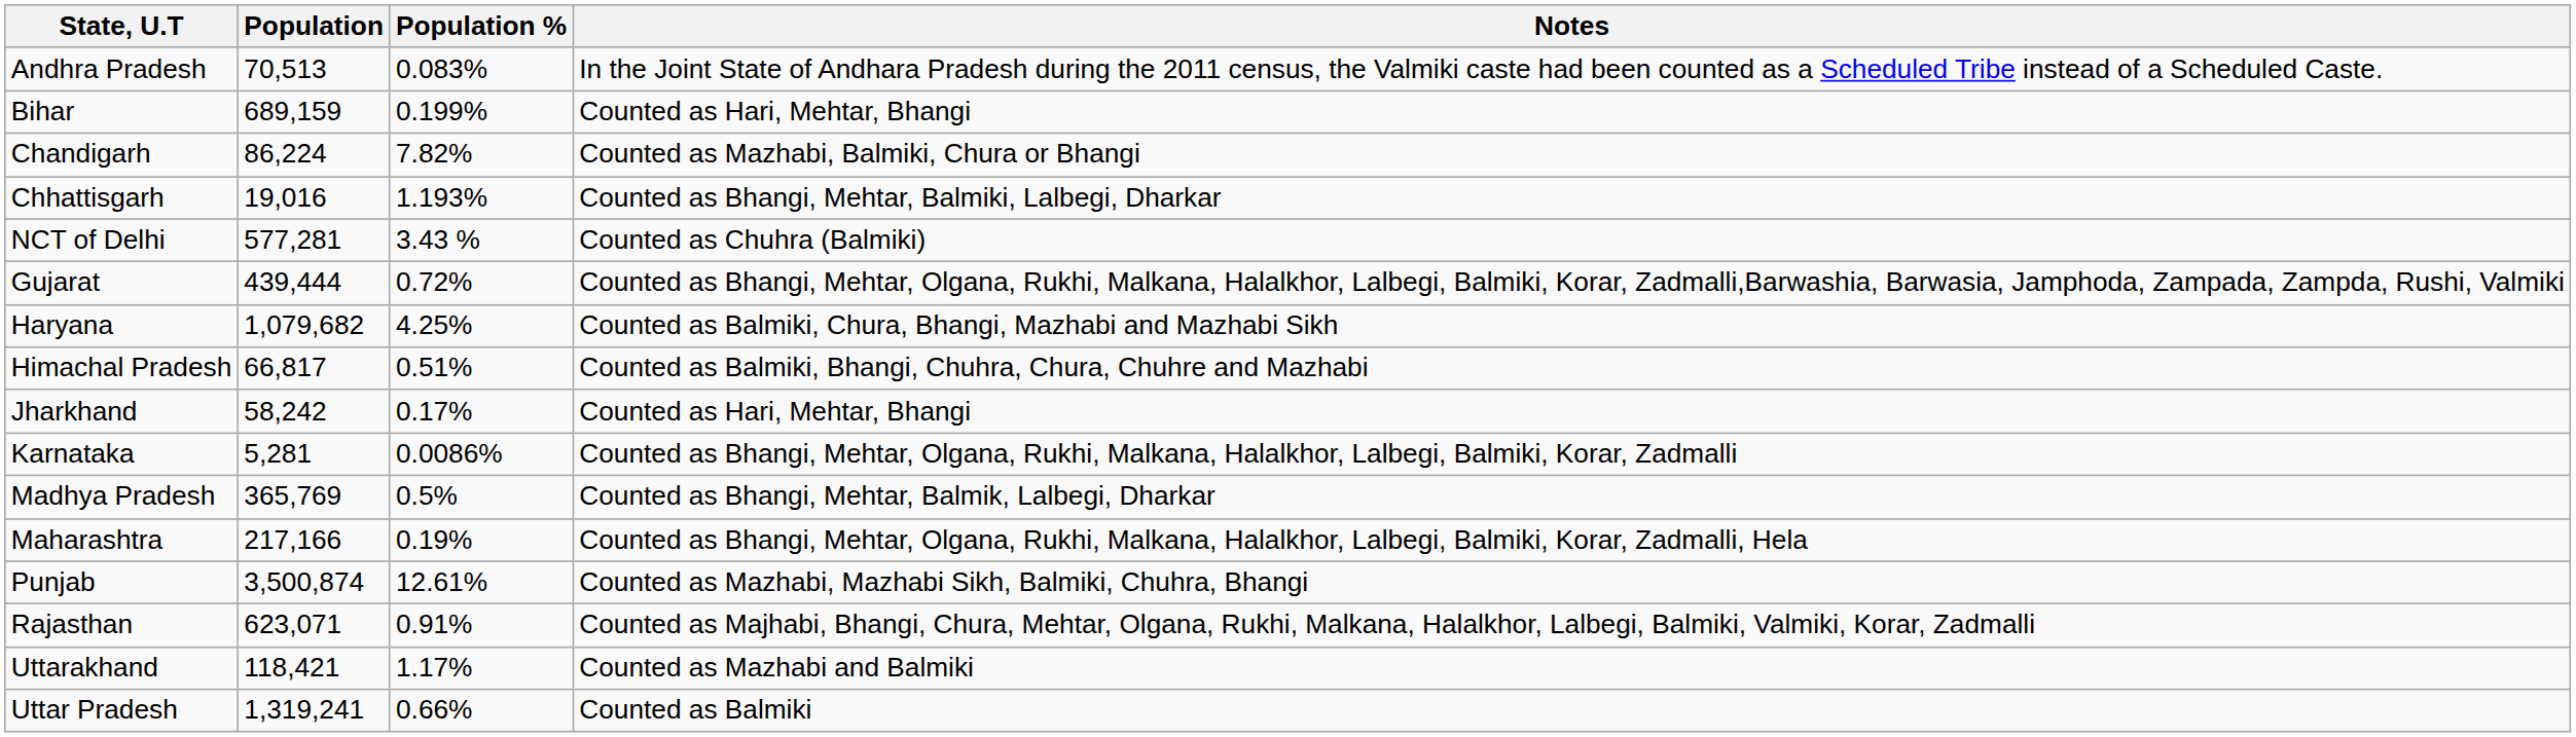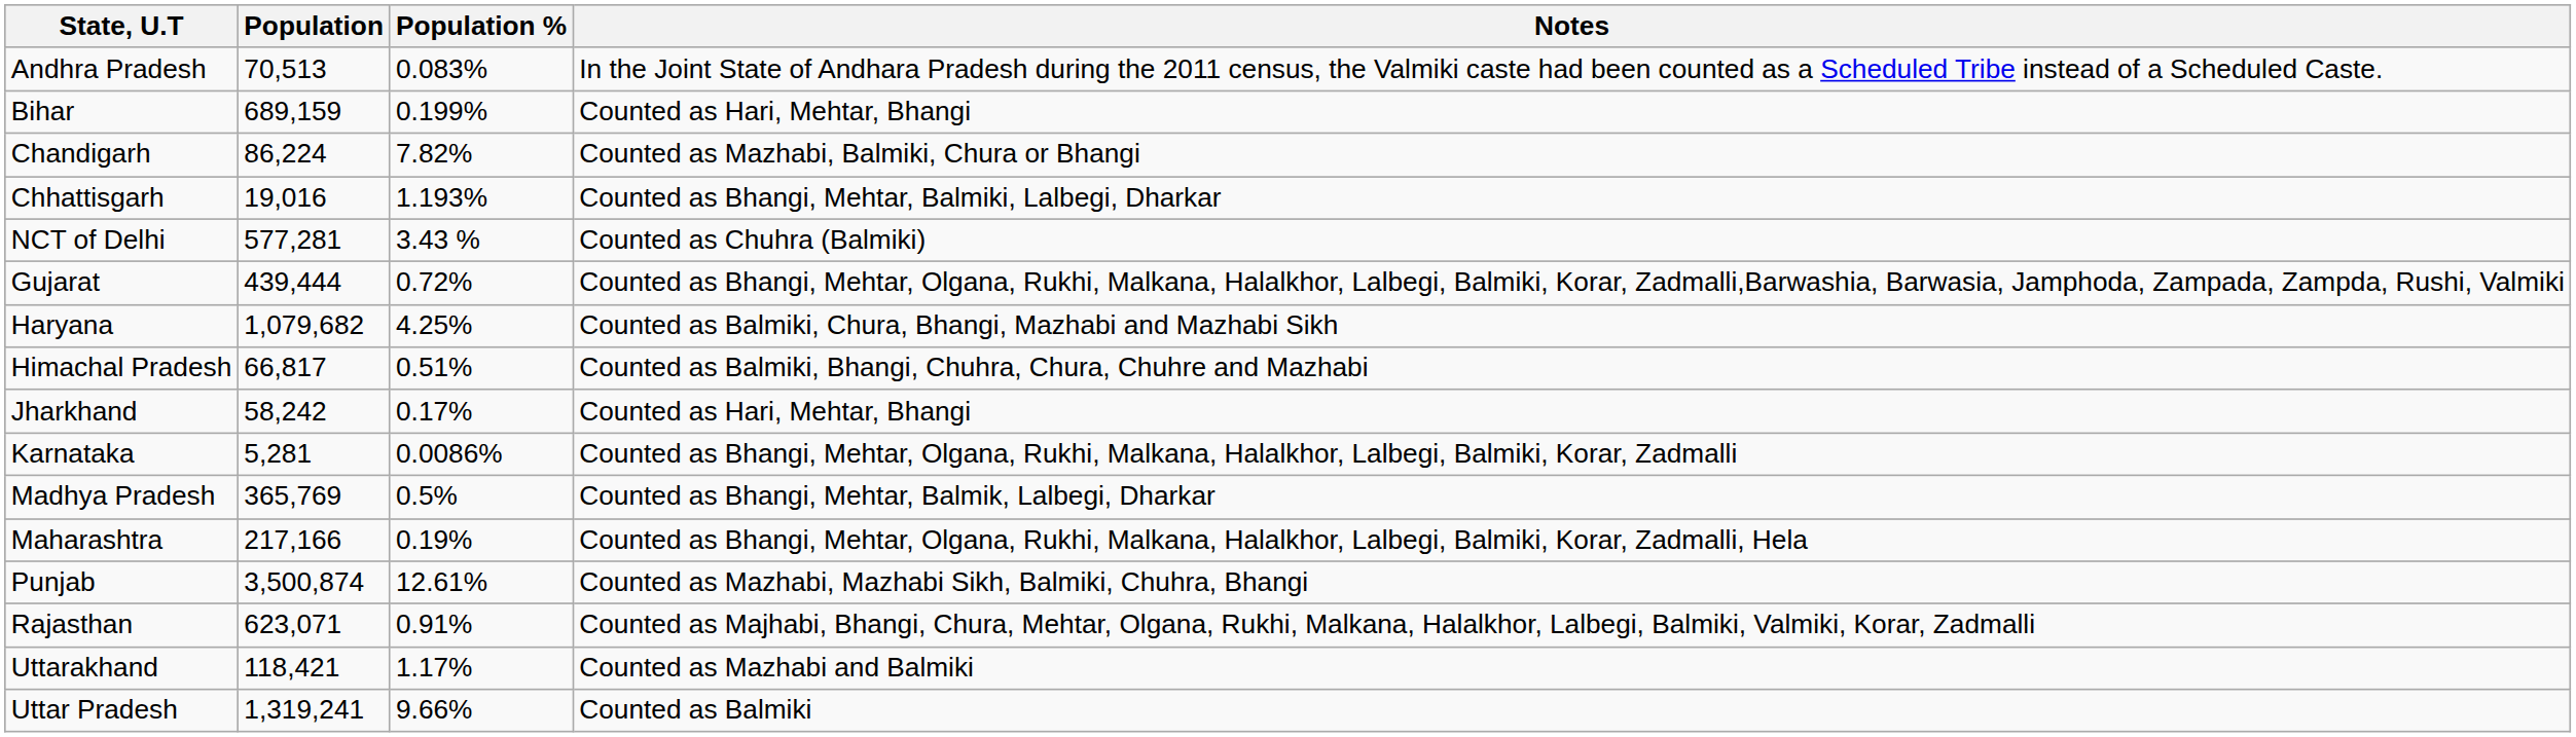 <table class="wikitable sortable">
 <tr>
 <th>State, U.T</th>
 <th>Population</th>
 <th>Population %</th>
 <th>Notes</th>
 </tr>
 <tr>
 <td>Andhra Pradesh</td>
 <td>70,513</td>
 <td>0.083%</td>
 <td>In the Joint State of Andhara Pradesh during the 2011 census, the Valmiki caste had been counted as a <a href='#'>Scheduled Tribe</a> instead of a Scheduled Caste. </td>
 </tr>
 <tr>
 <td>Bihar</td>
 <td>689,159</td>
 <td>0.199%</td>
 <td>Counted as Hari, Mehtar, Bhangi</td>
 </tr>
 <tr>
 <td>Chandigarh</td>
 <td>86,224</td>
 <td>7.82%</td>
 <td>Counted as Mazhabi, Balmiki, Chura or Bhangi</td>
 </tr>
 <tr>
 <td>Chhattisgarh</td>
 <td>19,016</td>
 <td>1.193%</td>
 <td>Counted as Bhangi, Mehtar, Balmiki, Lalbegi,  Dharkar</td>
 </tr>
 <tr>
 <td>NCT of Delhi</td>
 <td>577,281</td>
 <td>3.43 %</td>
 <td>Counted as Chuhra (Balmiki)</td>
 </tr>
 <tr>
 <td>Gujarat</td>
 <td>439,444</td>
 <td>0.72%</td>
 <td>Counted as Bhangi, Mehtar, Olgana, Rukhi,  Malkana,  Halalkhor,  Lalbegi,  Balmiki,  Korar,  Zadmalli,Barwashia, Barwasia, Jamphoda, Zampada, Zampda, Rushi, Valmiki</td>
 </tr>
 <tr>
 <td>Haryana</td>
 <td>1,079,682</td>
 <td>4.25%</td>
 <td>Counted as Balmiki, Chura, Bhangi, Mazhabi and Mazhabi Sikh</td>
 </tr>
 <tr>
 <td>Himachal Pradesh</td>
 <td>66,817</td>
 <td>0.51%</td>
 <td>Counted as Balmiki,  Bhangi,  Chuhra, Chura,  Chuhre and Mazhabi</td>
 </tr>
 <tr>
 <td>Jharkhand</td>
 <td>58,242</td>
 <td>0.17%</td>
 <td>Counted as Hari, Mehtar, Bhangi</td>
 </tr>
 <tr>
 <td>Karnataka</td>
 <td>5,281</td>
 <td>0.0086%</td>
 <td>Counted as Bhangi, Mehtar, Olgana, Rukhi,  Malkana,  Halalkhor,  Lalbegi,  Balmiki, Korar,  Zadmalli</td>
 </tr>
 <tr>
 <td>Madhya Pradesh</td>
 <td>365,769</td>
 <td>0.5%</td>
 <td>Counted as Bhangi, Mehtar, Balmik, Lalbegi,  Dharkar</td>
 </tr>
 <tr>
 <td>Maharashtra</td>
 <td>217,166</td>
 <td>0.19%</td>
 <td>Counted as Bhangi, Mehtar, Olgana, Rukhi,  Malkana,  Halalkhor,  Lalbegi,  Balmiki,  Korar,  Zadmalli, Hela</td>
 </tr>
 <tr>
 <td>Punjab</td>
 <td>3,500,874</td>
 <td>12.61%</td>
 <td>Counted as Mazhabi, Mazhabi Sikh, Balmiki, Chuhra, Bhangi</td>
 </tr>
 <tr>
 <td>Rajasthan</td>
 <td>623,071</td>
 <td>0.91%</td>
 <td>Counted as Majhabi, Bhangi, Chura, Mehtar, Olgana,  Rukhi,  Malkana,  Halalkhor,  Lalbegi,  Balmiki,  Valmiki,  Korar,  Zadmalli</td>
 </tr>
 <tr>
 <td>Uttarakhand</td>
 <td>118,421</td>
 <td>1.17%</td>
 <td>Counted as Mazhabi and Balmiki</td>
 </tr>
 <tr>
 <td>Uttar Pradesh</td>
 <td>1,319,241</td>
-<td>0.66%</td>
+<td>9.66%</td>
 <td>Counted as Balmiki</td>
 </tr>
 </table>
